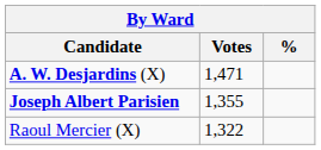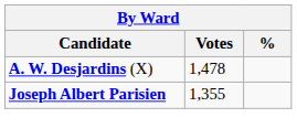 <table class="wikitable">
 <tr>
 <th colspan="3"><a href='#'>By Ward</a></th>
 </tr>
 <tr>
 <th style="width: 170px">Candidate</th>
 <th style="width: 50px">Votes</th>
 <th style="width: 40px">%</th>
 </tr>
 <tr>
 <td><strong><a href='#'>A. W. Desjardins</a></strong> (X)</td>
-<td>1,471</td>
+<td>1,478</td>
 <td></td>
 </tr>
 <tr>
 <td><strong><a href='#'>Joseph Albert Parisien</a></strong></td>
 <td>1,355</td>
 <td></td>
 </tr>
-<tr>
-<td><a href='#'>Raoul Mercier</a> (X)</td>
-<td>1,322</td>
-<td></td>
-</tr>
 </table>
